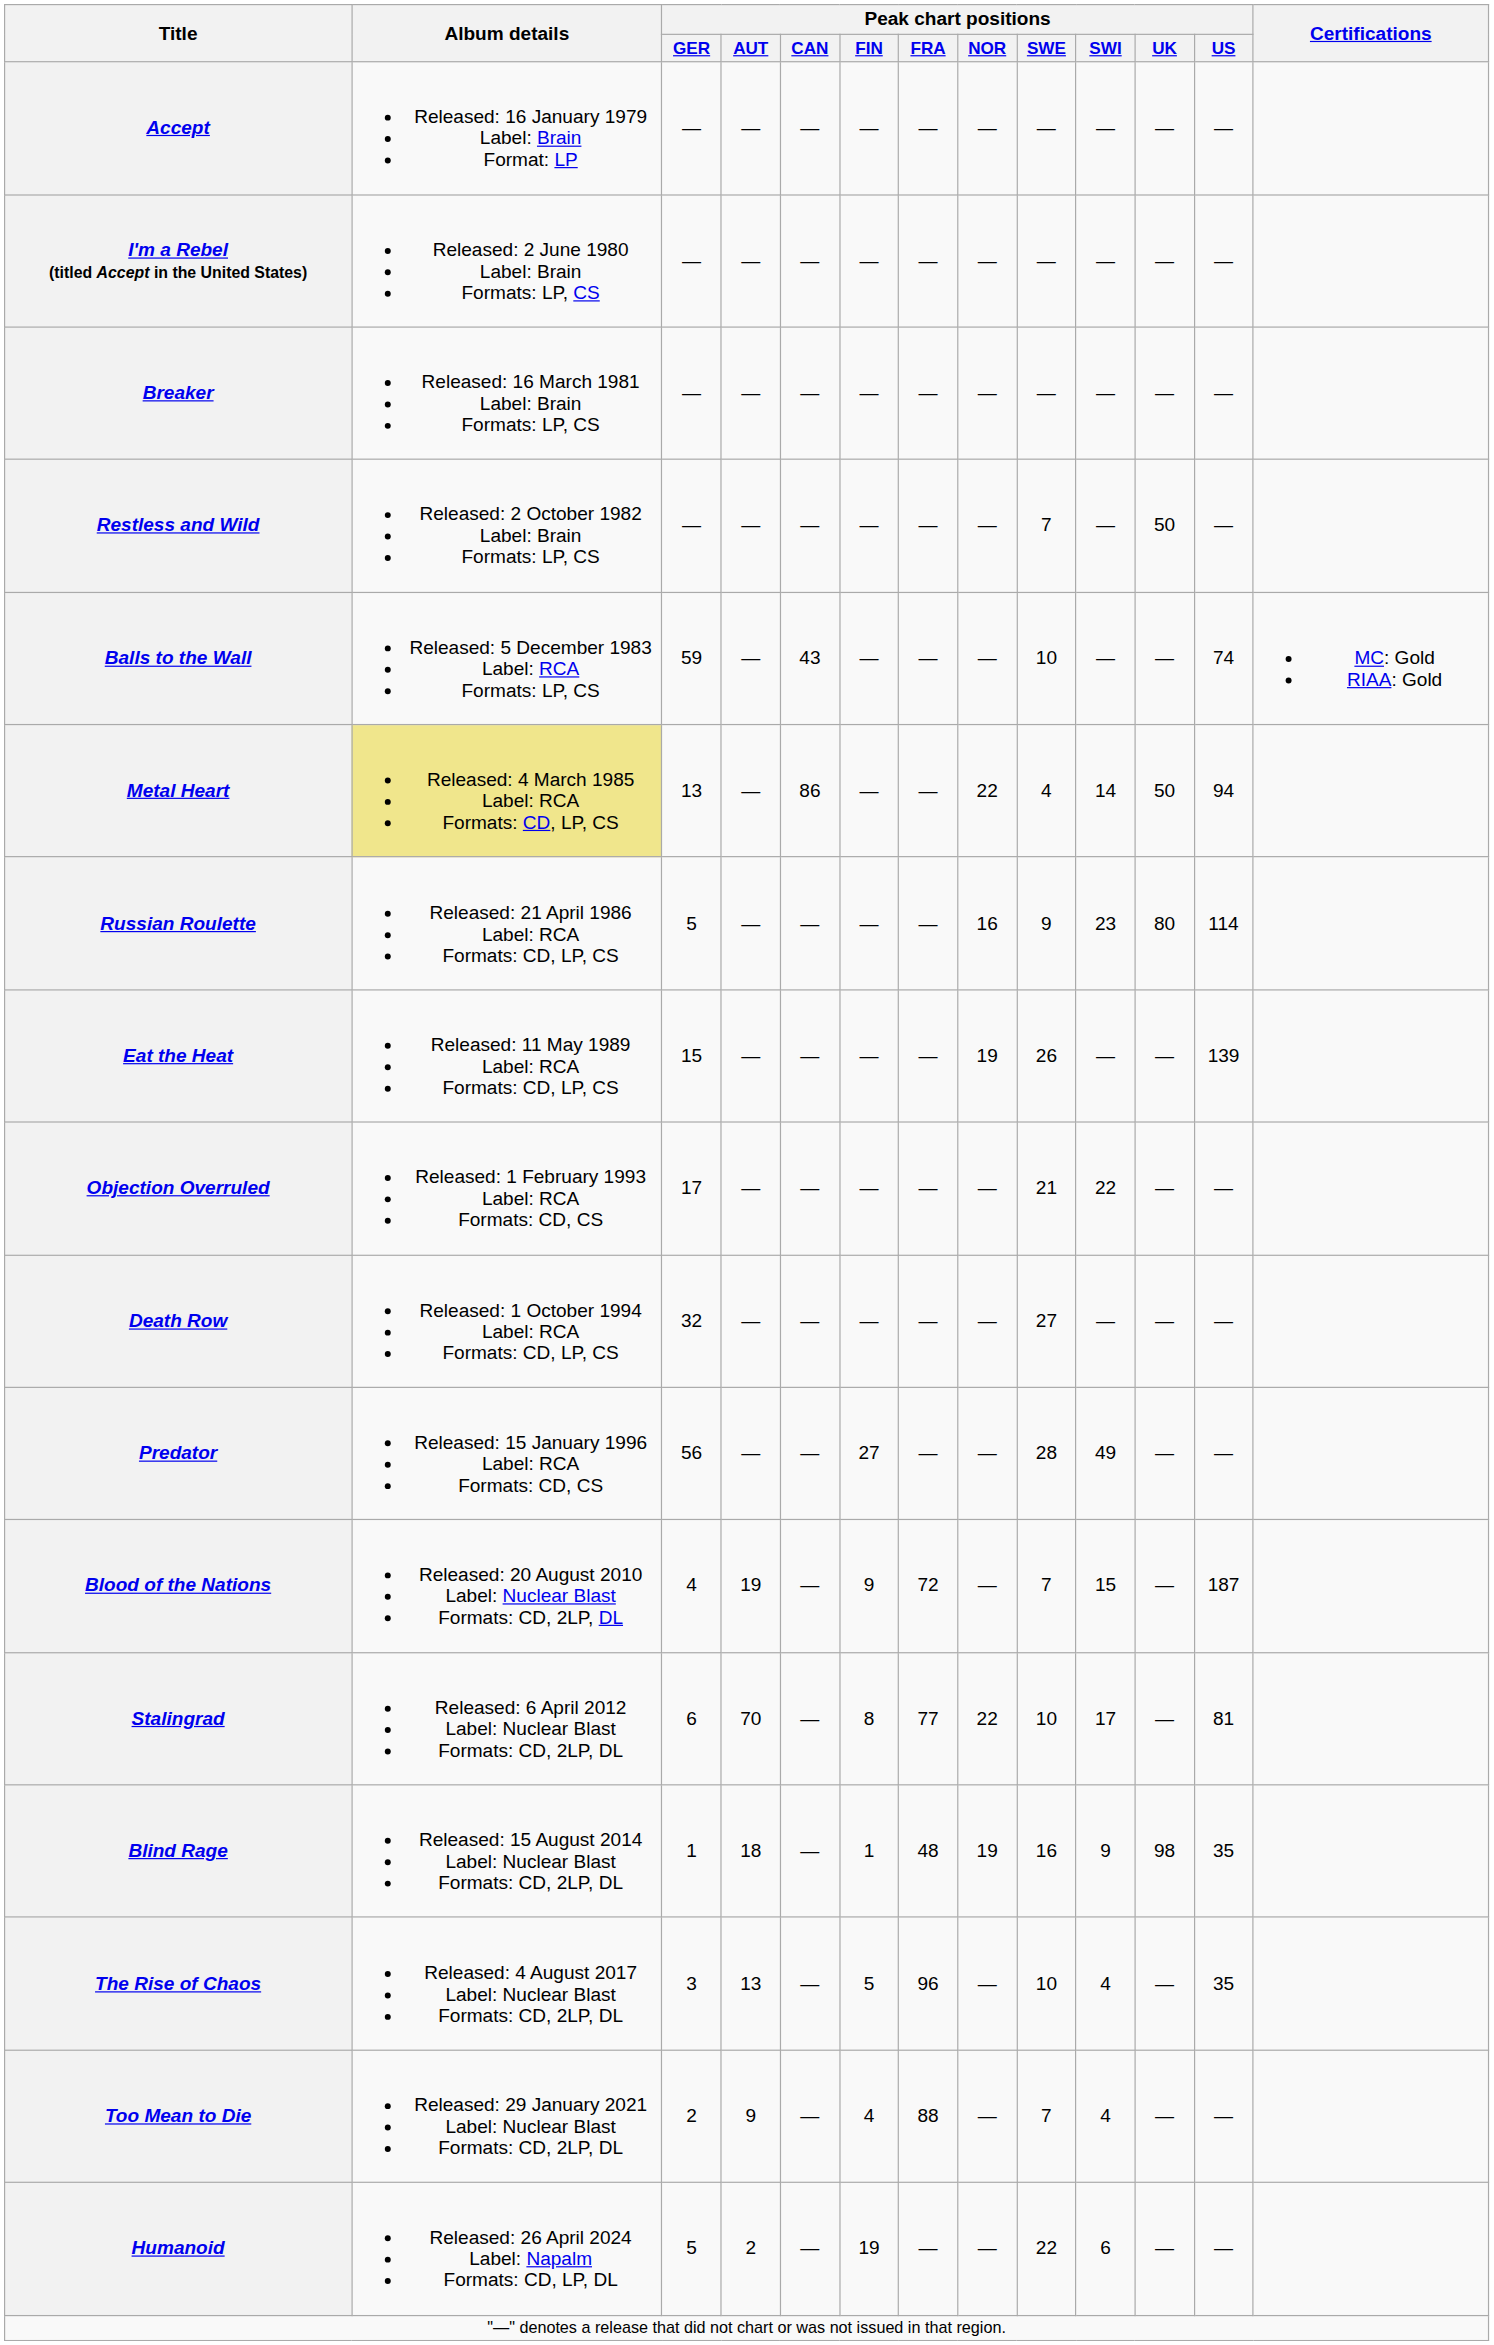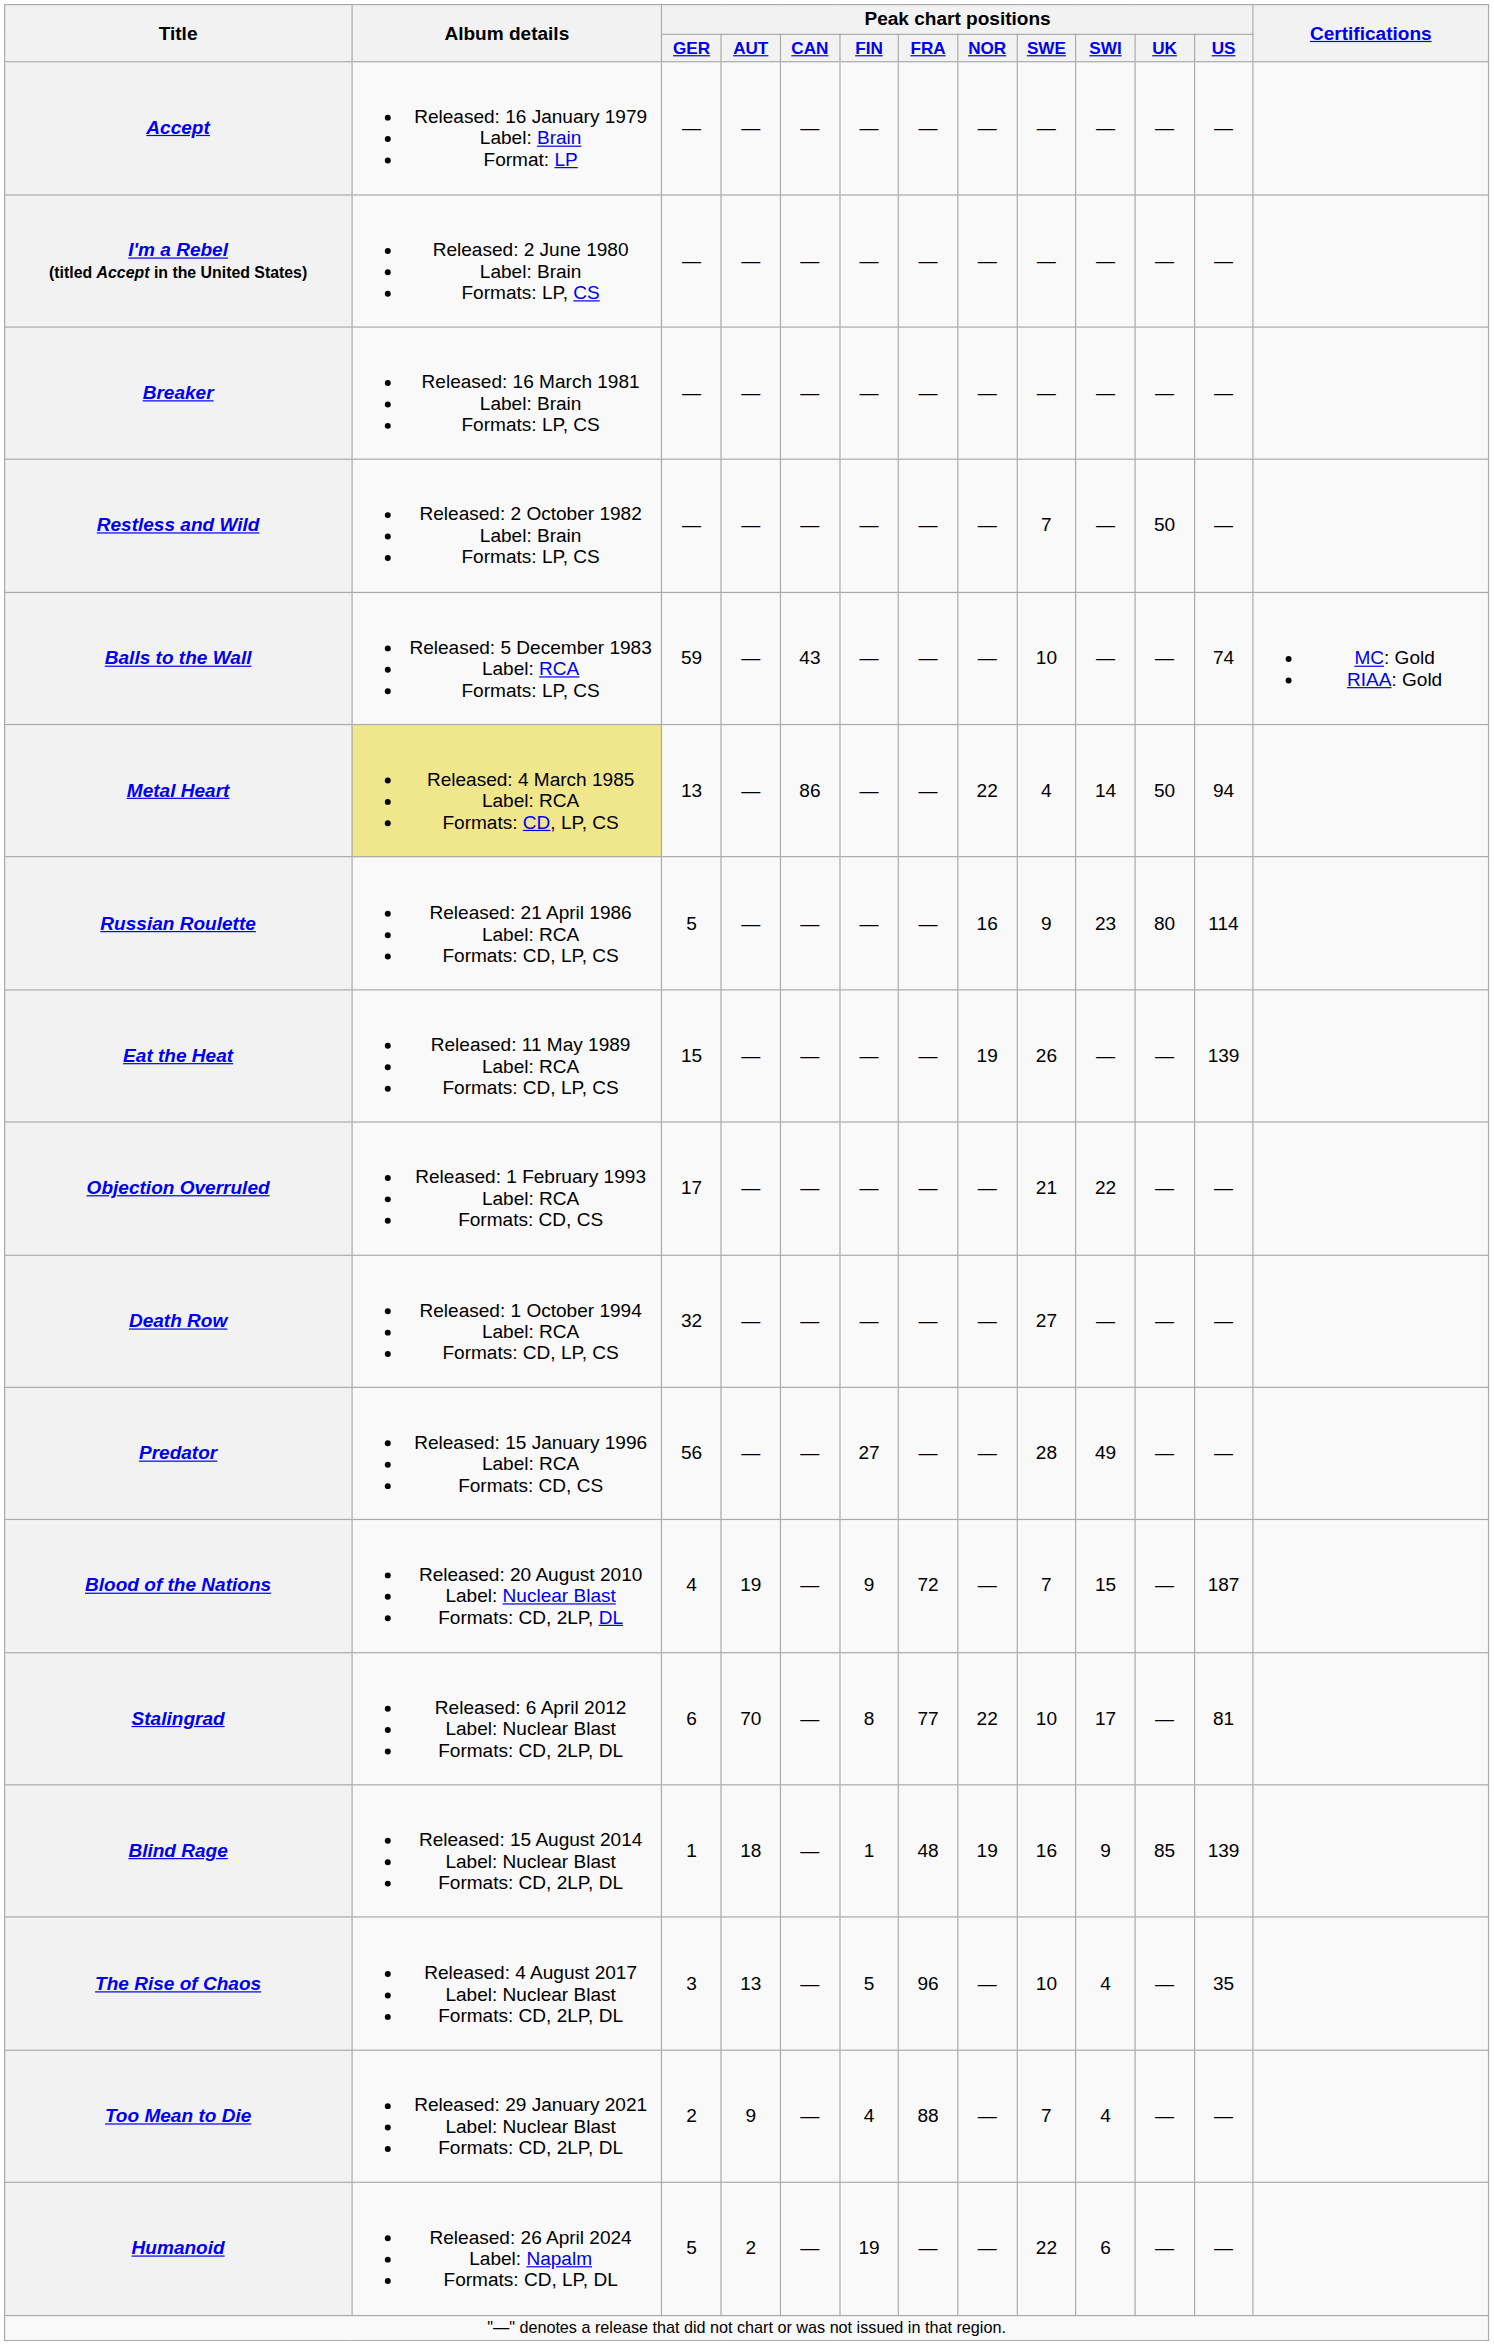 <table class="wikitable plainrowheaders" style="text-align:center;">
 <tr>
 <th scope="col" rowspan="2" style="width:18em;">Title</th>
 <th scope="col" rowspan="2" style="width:16em;">Album details</th>
 <th scope="col" colspan="10">Peak chart positions</th>
 <th scope="col" rowspan="2" style="width:12em;"><a href='#'>Certifications</a></th>
 </tr>
 <tr>
 <th scope="col" style="width:3em;font-size:90%;"><a href='#'>GER</a><br></th>
 <th scope="col" style="width:3em;font-size:90%;"><a href='#'>AUT</a><br></th>
 <th scope="col" style="width:3em;font-size:90%;"><a href='#'>CAN</a><br></th>
 <th scope="col" style="width:3em;font-size:90%;"><a href='#'>FIN</a><br></th>
 <th scope="col" style="width:3em;font-size:90%;"><a href='#'>FRA</a><br></th>
 <th scope="col" style="width:3em;font-size:90%;"><a href='#'>NOR</a><br></th>
 <th scope="col" style="width:3em;font-size:90%;"><a href='#'>SWE</a><br></th>
 <th scope="col" style="width:3em;font-size:90%;"><a href='#'>SWI</a><br></th>
 <th scope="col" style="width:3em;font-size:90%;"><a href='#'>UK</a><br></th>
 <th scope="col" style="width:3em;font-size:90%;"><a href='#'>US</a><br></th>
 </tr>
 <tr>
 <th scope="row"><em><a href='#'>Accept</a></em></th>
 <td><br><ul><li>Released: 16 January 1979</li><li>Label: <a href='#'>Brain</a></li><li>Format: <a href='#'>LP</a></li></ul></td>
 <td>—</td>
 <td>—</td>
 <td>—</td>
 <td>—</td>
 <td>—</td>
 <td>—</td>
 <td>—</td>
 <td>—</td>
 <td>—</td>
 <td>—</td>
 <td></td>
 </tr>
 <tr>
 <th scope="row"><em><a href='#'>I'm a Rebel</a></em><br><small>(titled <em>Accept</em> in the United States)</small></th>
 <td><br><ul><li>Released: 2 June 1980</li><li>Label: Brain</li><li>Formats: LP, <a href='#'>CS</a></li></ul></td>
 <td>—</td>
 <td>—</td>
 <td>—</td>
 <td>—</td>
 <td>—</td>
 <td>—</td>
 <td>—</td>
 <td>—</td>
 <td>—</td>
 <td>—</td>
 <td></td>
 </tr>
 <tr>
 <th scope="row"><em><a href='#'>Breaker</a></em></th>
 <td><br><ul><li>Released: 16 March 1981</li><li>Label: Brain</li><li>Formats: LP, CS</li></ul></td>
 <td>—</td>
 <td>—</td>
 <td>—</td>
 <td>—</td>
 <td>—</td>
 <td>—</td>
 <td>—</td>
 <td>—</td>
 <td>—</td>
 <td>—</td>
 <td></td>
 </tr>
 <tr>
 <th scope="row"><em><a href='#'>Restless and Wild</a></em></th>
 <td><br><ul><li>Released: 2 October 1982</li><li>Label: Brain</li><li>Formats: LP, CS</li></ul></td>
 <td>—</td>
 <td>—</td>
 <td>—</td>
 <td>—</td>
 <td>—</td>
 <td>—</td>
 <td>7</td>
 <td>—</td>
 <td>50</td>
 <td>—</td>
 <td></td>
 </tr>
 <tr>
 <th scope="row"><em><a href='#'>Balls to the Wall</a></em></th>
 <td><br><ul><li>Released: 5 December 1983</li><li>Label: <a href='#'>RCA</a></li><li>Formats: LP, CS</li></ul></td>
 <td>59</td>
 <td>—</td>
 <td>43</td>
 <td>—</td>
 <td>—</td>
 <td>—</td>
 <td>10</td>
 <td>—</td>
 <td>—</td>
 <td>74</td>
 <td><br><ul><li><a href='#'>MC</a>: Gold</li><li><a href='#'>RIAA</a>: Gold</li></ul></td>
 </tr>
 <tr>
 <th scope="row"><em><a href='#'>Metal Heart</a></em></th>
 <td style="background: khaki;"><br><ul><li>Released: 4 March 1985</li><li>Label: RCA</li><li>Formats: <a href='#'>CD</a>, LP, CS</li></ul></td>
 <td>13</td>
 <td>—</td>
 <td>86</td>
 <td>—</td>
 <td>—</td>
 <td>22</td>
 <td>4</td>
 <td>14</td>
 <td>50</td>
 <td>94</td>
 <td></td>
 </tr>
 <tr>
 <th scope="row"><em><a href='#'>Russian Roulette</a></em></th>
 <td><br><ul><li>Released: 21 April 1986</li><li>Label: RCA</li><li>Formats: CD, LP, CS</li></ul></td>
 <td>5</td>
 <td>—</td>
 <td>—</td>
 <td>—</td>
 <td>—</td>
 <td>16</td>
 <td>9</td>
 <td>23</td>
 <td>80</td>
 <td>114</td>
 <td></td>
 </tr>
 <tr>
 <th scope="row"><em><a href='#'>Eat the Heat</a></em></th>
 <td><br><ul><li>Released: 11 May 1989</li><li>Label: RCA</li><li>Formats: CD, LP, CS</li></ul></td>
 <td>15</td>
 <td>—</td>
 <td>—</td>
 <td>—</td>
 <td>—</td>
 <td>19</td>
 <td>26</td>
 <td>—</td>
 <td>—</td>
 <td>139</td>
 <td></td>
 </tr>
 <tr>
 <th scope="row"><em><a href='#'>Objection Overruled</a></em></th>
 <td><br><ul><li>Released: 1 February 1993</li><li>Label: RCA</li><li>Formats: CD, CS</li></ul></td>
 <td>17</td>
 <td>—</td>
 <td>—</td>
 <td>—</td>
 <td>—</td>
 <td>—</td>
 <td>21</td>
 <td>22</td>
 <td>—</td>
 <td>—</td>
 <td></td>
 </tr>
 <tr>
 <th scope="row"><em><a href='#'>Death Row</a></em></th>
 <td><br><ul><li>Released: 1 October 1994</li><li>Label: RCA</li><li>Formats: CD, LP, CS</li></ul></td>
 <td>32</td>
 <td>—</td>
 <td>—</td>
 <td>—</td>
 <td>—</td>
 <td>—</td>
 <td>27</td>
 <td>—</td>
 <td>—</td>
 <td>—</td>
 <td></td>
 </tr>
 <tr>
 <th scope="row"><em><a href='#'>Predator</a></em></th>
 <td><br><ul><li>Released: 15 January 1996</li><li>Label: RCA</li><li>Formats: CD, CS</li></ul></td>
 <td>56</td>
 <td>—</td>
 <td>—</td>
 <td>27</td>
 <td>—</td>
 <td>—</td>
 <td>28</td>
 <td>49</td>
 <td>—</td>
 <td>—</td>
 <td></td>
 </tr>
 <tr>
 <th scope="row"><em><a href='#'>Blood of the Nations</a></em></th>
 <td><br><ul><li>Released: 20 August 2010</li><li>Label: <a href='#'>Nuclear Blast</a></li><li>Formats: CD, 2LP, <a href='#'>DL</a></li></ul></td>
 <td>4</td>
 <td>19</td>
 <td>—</td>
 <td>9</td>
 <td>72</td>
 <td>—</td>
 <td>7</td>
 <td>15</td>
 <td>—</td>
 <td>187</td>
 <td></td>
 </tr>
 <tr>
 <th scope="row"><em><a href='#'>Stalingrad</a></em></th>
 <td><br><ul><li>Released: 6 April 2012</li><li>Label: Nuclear Blast</li><li>Formats: CD, 2LP, DL</li></ul></td>
 <td>6</td>
 <td>70</td>
 <td>—</td>
 <td>8</td>
 <td>77</td>
 <td>22</td>
 <td>10</td>
 <td>17</td>
 <td>—</td>
 <td>81</td>
 <td></td>
 </tr>
 <tr>
 <th scope="row"><em><a href='#'>Blind Rage</a></em></th>
 <td><br><ul><li>Released: 15 August 2014</li><li>Label: Nuclear Blast</li><li>Formats: CD, 2LP, DL</li></ul></td>
 <td>1</td>
 <td>18</td>
 <td>—</td>
 <td>1</td>
 <td>48</td>
 <td>19</td>
 <td>16</td>
 <td>9</td>
-<td>98</td>
-<td>35</td>
+<td>85</td>
+<td>139</td>
 <td></td>
 </tr>
 <tr>
 <th scope="row"><em><a href='#'>The Rise of Chaos</a></em></th>
 <td><br><ul><li>Released: 4 August 2017</li><li>Label: Nuclear Blast</li><li>Formats: CD, 2LP, DL</li></ul></td>
 <td>3</td>
 <td>13</td>
 <td>—</td>
 <td>5</td>
 <td>96</td>
 <td>—</td>
 <td>10</td>
 <td>4</td>
 <td>—</td>
 <td>35</td>
 <td></td>
 </tr>
 <tr>
 <th scope="row"><em><a href='#'>Too Mean to Die</a></em></th>
 <td><br><ul><li>Released: 29 January 2021</li><li>Label: Nuclear Blast</li><li>Formats: CD, 2LP, DL</li></ul></td>
 <td>2</td>
 <td>9</td>
 <td>—</td>
 <td>4</td>
 <td>88</td>
 <td>—</td>
 <td>7<br></td>
 <td>4</td>
 <td>—</td>
 <td>—</td>
 <td></td>
 </tr>
 <tr>
 <th scope="row"><em><a href='#'>Humanoid</a></em></th>
 <td><br><ul><li>Released: 26 April 2024</li><li>Label: <a href='#'>Napalm</a></li><li>Formats: CD, LP, DL</li></ul></td>
 <td>5</td>
 <td>2</td>
 <td>—</td>
 <td>19<br></td>
 <td>—</td>
 <td>—</td>
 <td>22<br></td>
 <td>6</td>
 <td>—</td>
 <td>—</td>
 <td></td>
 </tr>
 <tr>
 <td align="center" colspan="13" style="font-size: 85%">"—" denotes a release that did not chart or was not issued in that region.</td>
 </tr>
 </table>
